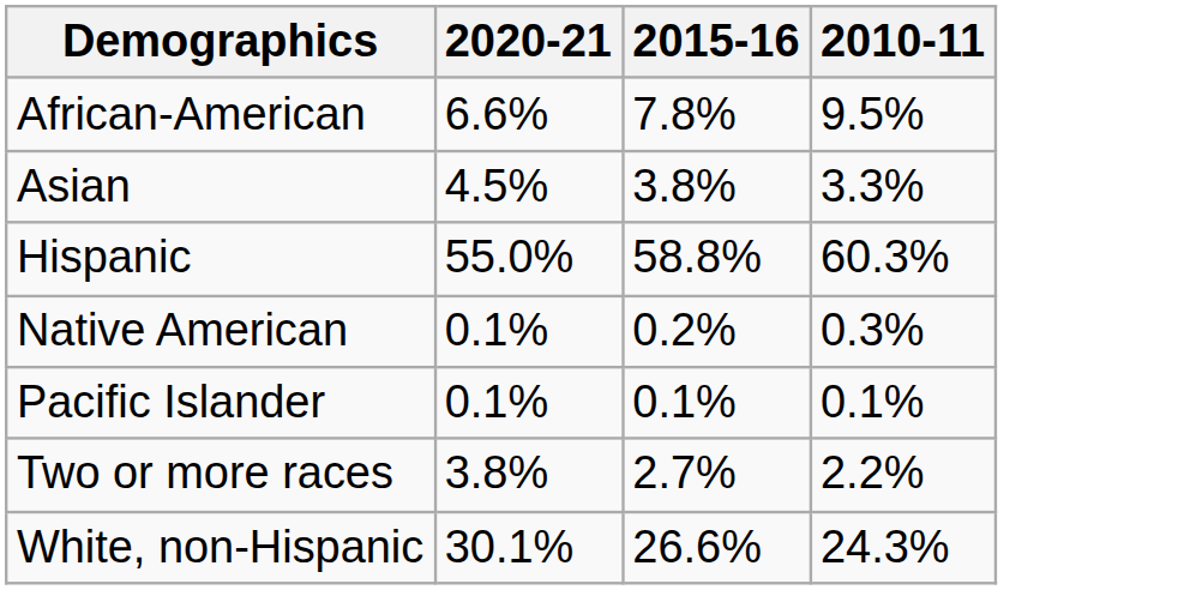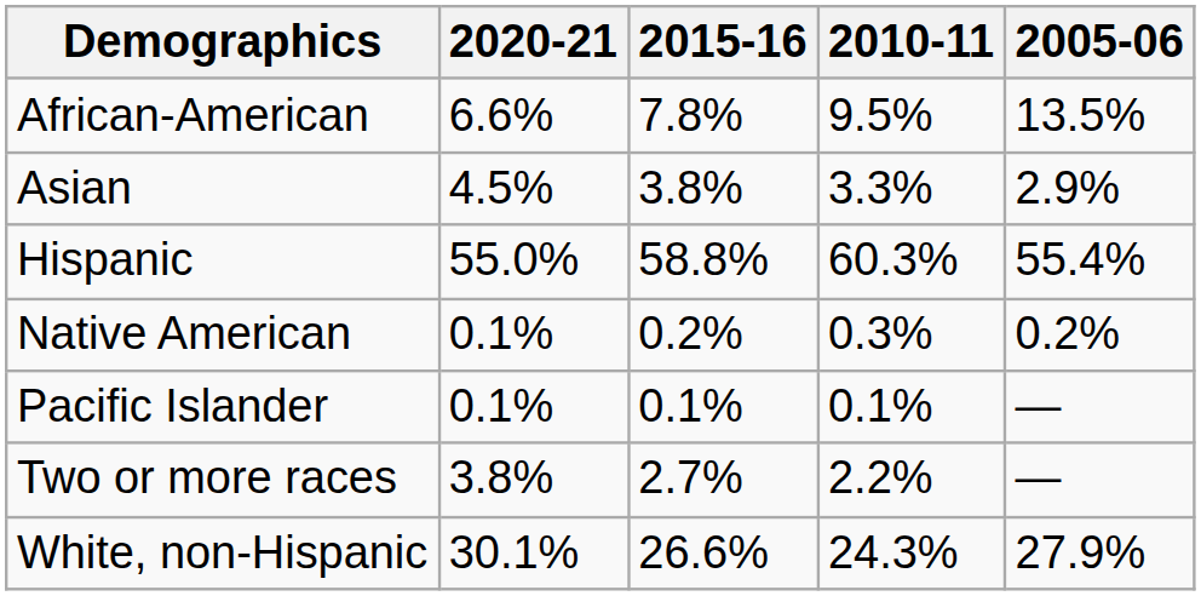 <table class="wikitable sortable">
 <tr>
 <th>Demographics</th>
 <th>2020-21</th>
 <th>2015-16</th>
 <th>2010-11</th>
+<th>2005-06</th>
 </tr>
 <tr>
 <td>African-American</td>
 <td>6.6%</td>
 <td>7.8%</td>
 <td>9.5%</td>
+<td>13.5%</td>
 </tr>
 <tr>
 <td>Asian</td>
 <td>4.5%</td>
 <td>3.8%</td>
 <td>3.3%</td>
+<td>2.9%</td>
 </tr>
 <tr>
 <td>Hispanic</td>
 <td>55.0%</td>
 <td>58.8%</td>
 <td>60.3%</td>
+<td>55.4%</td>
 </tr>
 <tr>
 <td>Native American</td>
 <td>0.1%</td>
 <td>0.2%</td>
 <td>0.3%</td>
+<td>0.2%</td>
 </tr>
 <tr>
 <td>Pacific Islander</td>
 <td>0.1%</td>
 <td>0.1%</td>
 <td>0.1%</td>
+<td>—</td>
 </tr>
 <tr>
 <td>Two or more races</td>
 <td>3.8%</td>
 <td>2.7%</td>
 <td>2.2%</td>
+<td>—</td>
 </tr>
 <tr>
 <td>White, non-Hispanic</td>
 <td>30.1%</td>
 <td>26.6%</td>
 <td>24.3%</td>
+<td>27.9%</td>
 </tr>
 </table>
